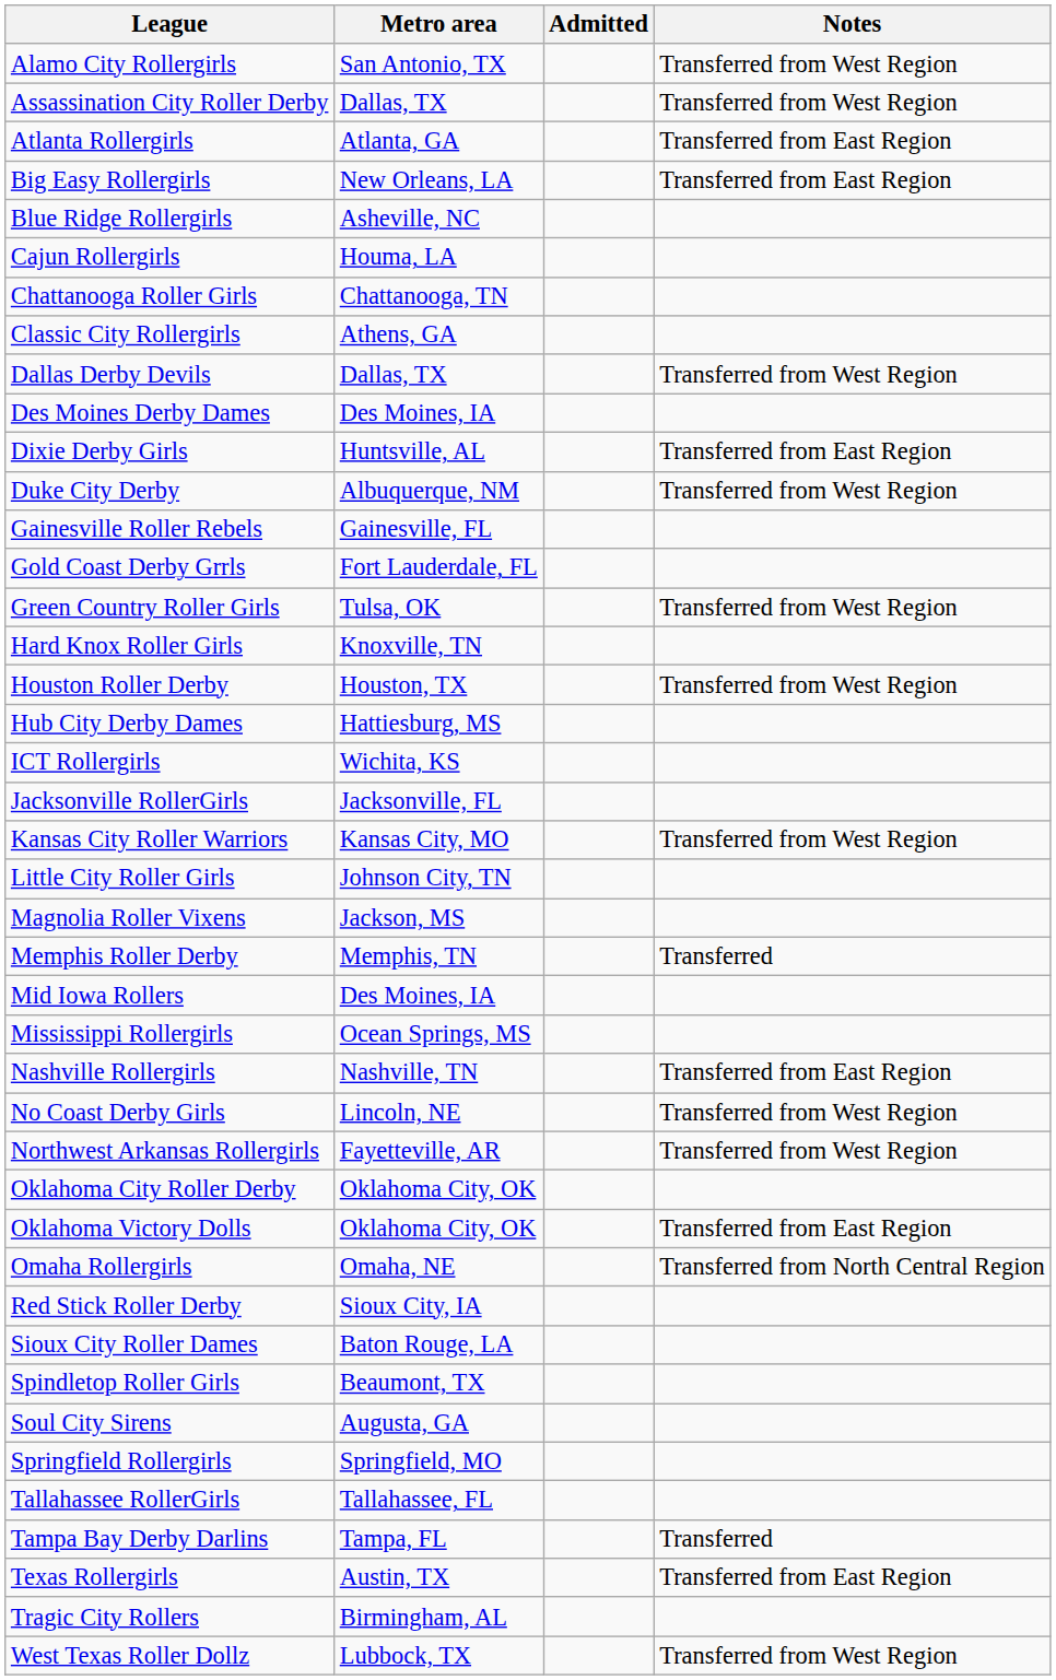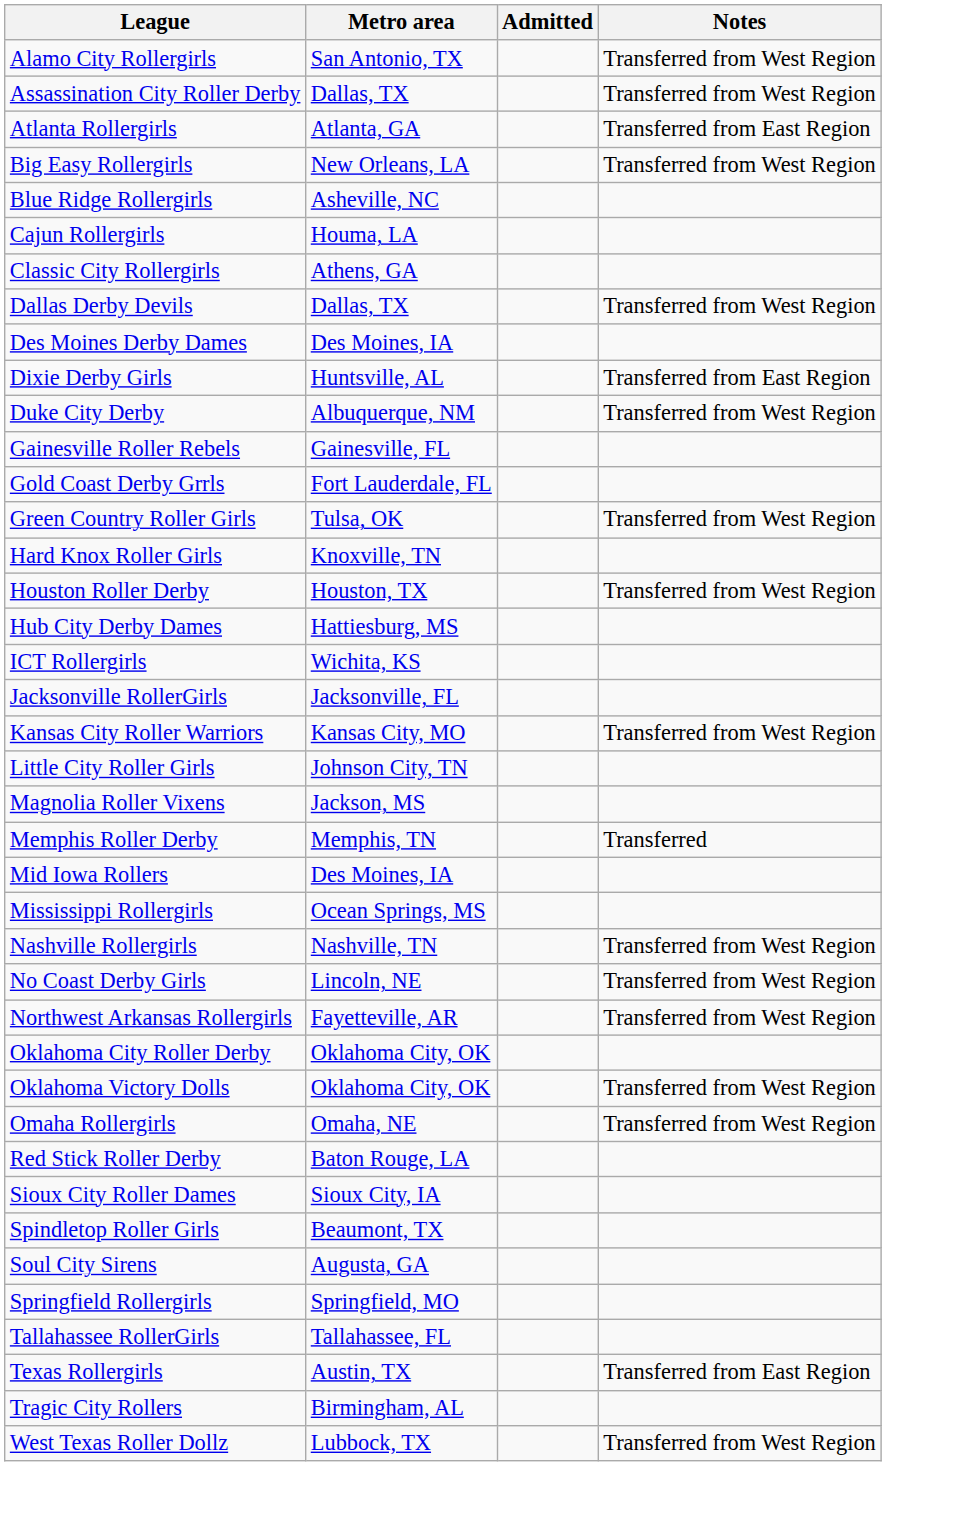 <table class="wikitable sortable">
 <tr>
 <th>League</th>
 <th>Metro area</th>
 <th>Admitted</th>
 <th>Notes</th>
 </tr>
 <tr>
 <td><a href='#'>Alamo City Rollergirls</a></td>
 <td><a href='#'>San Antonio, TX</a></td>
 <td></td>
 <td>Transferred from West Region</td>
 </tr>
 <tr>
 <td><a href='#'>Assassination City Roller Derby</a></td>
 <td><a href='#'>Dallas, TX</a></td>
 <td></td>
 <td>Transferred from West Region</td>
 </tr>
 <tr>
 <td><a href='#'>Atlanta Rollergirls</a></td>
 <td><a href='#'>Atlanta, GA</a></td>
 <td></td>
 <td>Transferred from East Region</td>
 </tr>
 <tr>
 <td><a href='#'>Big Easy Rollergirls</a></td>
 <td><a href='#'>New Orleans, LA</a></td>
 <td></td>
-<td>Transferred from East Region</td>
+<td>Transferred from West Region</td>
 </tr>
 <tr>
 <td><a href='#'>Blue Ridge Rollergirls</a></td>
 <td><a href='#'>Asheville, NC</a></td>
 <td></td>
 <td></td>
 </tr>
 <tr>
 <td><a href='#'>Cajun Rollergirls</a></td>
 <td><a href='#'>Houma, LA</a></td>
-<td></td>
-<td></td>
-</tr>
-<tr>
-<td><a href='#'>Chattanooga Roller Girls</a></td>
-<td><a href='#'>Chattanooga, TN</a></td>
 <td></td>
 <td></td>
 </tr>
 <tr>
 <td><a href='#'>Classic City Rollergirls</a></td>
 <td><a href='#'>Athens, GA</a></td>
 <td></td>
 <td></td>
 </tr>
 <tr>
 <td><a href='#'>Dallas Derby Devils</a></td>
 <td><a href='#'>Dallas, TX</a></td>
 <td></td>
 <td>Transferred from West Region</td>
 </tr>
 <tr>
 <td><a href='#'>Des Moines Derby Dames</a></td>
 <td><a href='#'>Des Moines, IA</a></td>
 <td></td>
 <td></td>
 </tr>
 <tr>
 <td><a href='#'>Dixie Derby Girls</a></td>
 <td><a href='#'>Huntsville, AL</a></td>
 <td></td>
 <td>Transferred from East Region</td>
 </tr>
 <tr>
 <td><a href='#'>Duke City Derby</a></td>
 <td><a href='#'>Albuquerque, NM</a></td>
 <td></td>
 <td>Transferred from West Region</td>
 </tr>
 <tr>
 <td><a href='#'>Gainesville Roller Rebels</a></td>
 <td><a href='#'>Gainesville, FL</a></td>
 <td></td>
 <td></td>
 </tr>
 <tr>
 <td><a href='#'>Gold Coast Derby Grrls</a></td>
 <td><a href='#'>Fort Lauderdale, FL</a></td>
 <td></td>
 <td></td>
 </tr>
 <tr>
 <td><a href='#'>Green Country Roller Girls</a></td>
 <td><a href='#'>Tulsa, OK</a></td>
 <td></td>
 <td>Transferred from West Region</td>
 </tr>
 <tr>
 <td><a href='#'>Hard Knox Roller Girls</a></td>
 <td><a href='#'>Knoxville, TN</a></td>
 <td></td>
 <td></td>
 </tr>
 <tr>
 <td><a href='#'>Houston Roller Derby</a></td>
 <td><a href='#'>Houston, TX</a></td>
 <td></td>
 <td>Transferred from West Region</td>
 </tr>
 <tr>
 <td><a href='#'>Hub City Derby Dames</a></td>
 <td><a href='#'>Hattiesburg, MS</a></td>
 <td></td>
 <td></td>
 </tr>
 <tr>
 <td><a href='#'>ICT Rollergirls</a></td>
 <td><a href='#'>Wichita, KS</a></td>
 <td></td>
 <td></td>
 </tr>
 <tr>
 <td><a href='#'>Jacksonville RollerGirls</a></td>
 <td><a href='#'>Jacksonville, FL</a></td>
 <td></td>
 <td></td>
 </tr>
 <tr>
 <td><a href='#'>Kansas City Roller Warriors</a></td>
 <td><a href='#'>Kansas City, MO</a></td>
 <td></td>
 <td>Transferred from West Region</td>
 </tr>
 <tr>
 <td><a href='#'>Little City Roller Girls</a></td>
 <td><a href='#'>Johnson City, TN</a></td>
 <td></td>
 <td></td>
 </tr>
 <tr>
 <td><a href='#'>Magnolia Roller Vixens</a></td>
 <td><a href='#'>Jackson, MS</a></td>
 <td></td>
 <td></td>
 </tr>
 <tr>
 <td><a href='#'>Memphis Roller Derby</a></td>
 <td><a href='#'>Memphis, TN</a></td>
 <td></td>
 <td>Transferred</td>
 </tr>
 <tr>
 <td><a href='#'>Mid Iowa Rollers</a></td>
 <td><a href='#'>Des Moines, IA</a></td>
 <td></td>
 <td></td>
 </tr>
 <tr>
 <td><a href='#'>Mississippi Rollergirls</a></td>
 <td><a href='#'>Ocean Springs, MS</a></td>
 <td></td>
 <td></td>
 </tr>
 <tr>
 <td><a href='#'>Nashville Rollergirls</a></td>
 <td><a href='#'>Nashville, TN</a></td>
 <td></td>
-<td>Transferred from East Region</td>
+<td>Transferred from West Region</td>
 </tr>
 <tr>
 <td><a href='#'>No Coast Derby Girls</a></td>
 <td><a href='#'>Lincoln, NE</a></td>
 <td></td>
 <td>Transferred from West Region</td>
 </tr>
 <tr>
 <td><a href='#'>Northwest Arkansas Rollergirls</a></td>
 <td><a href='#'>Fayetteville, AR</a></td>
 <td></td>
 <td>Transferred from West Region</td>
 </tr>
 <tr>
 <td><a href='#'>Oklahoma City Roller Derby</a></td>
 <td><a href='#'>Oklahoma City, OK</a></td>
 <td></td>
 <td></td>
 </tr>
 <tr>
 <td><a href='#'>Oklahoma Victory Dolls</a></td>
 <td><a href='#'>Oklahoma City, OK</a></td>
 <td></td>
-<td>Transferred from East Region</td>
+<td>Transferred from West Region</td>
 </tr>
 <tr>
 <td><a href='#'>Omaha Rollergirls</a></td>
 <td><a href='#'>Omaha, NE</a></td>
 <td></td>
-<td>Transferred from North Central Region</td>
+<td>Transferred from West Region</td>
 </tr>
 <tr>
 <td><a href='#'>Red Stick Roller Derby</a></td>
-<td><a href='#'>Sioux City, IA</a></td>
+<td><a href='#'>Baton Rouge, LA</a></td>
 <td></td>
 <td></td>
 </tr>
 <tr>
 <td><a href='#'>Sioux City Roller Dames</a></td>
-<td><a href='#'>Baton Rouge, LA</a></td>
+<td><a href='#'>Sioux City, IA</a></td>
 <td></td>
 <td></td>
 </tr>
 <tr>
 <td><a href='#'>Spindletop Roller Girls</a></td>
 <td><a href='#'>Beaumont, TX</a></td>
 <td></td>
 <td></td>
 </tr>
 <tr>
 <td><a href='#'>Soul City Sirens</a></td>
 <td><a href='#'>Augusta, GA</a></td>
 <td></td>
 <td></td>
 </tr>
 <tr>
 <td><a href='#'>Springfield Rollergirls</a></td>
 <td><a href='#'>Springfield, MO</a></td>
 <td></td>
 <td></td>
 </tr>
 <tr>
 <td><a href='#'>Tallahassee RollerGirls</a></td>
 <td><a href='#'>Tallahassee, FL</a></td>
 <td></td>
 <td></td>
 </tr>
 <tr>
-<td><a href='#'>Tampa Bay Derby Darlins</a></td>
-<td><a href='#'>Tampa, FL</a></td>
-<td></td>
-<td>Transferred</td>
-</tr>
-<tr>
 <td><a href='#'>Texas Rollergirls</a></td>
 <td><a href='#'>Austin, TX</a></td>
 <td></td>
 <td>Transferred from East Region</td>
 </tr>
 <tr>
 <td><a href='#'>Tragic City Rollers</a></td>
 <td><a href='#'>Birmingham, AL</a></td>
 <td></td>
 <td></td>
 </tr>
 <tr>
 <td><a href='#'>West Texas Roller Dollz</a></td>
 <td><a href='#'>Lubbock, TX</a></td>
 <td></td>
 <td>Transferred from West Region</td>
 </tr>
 </table>
